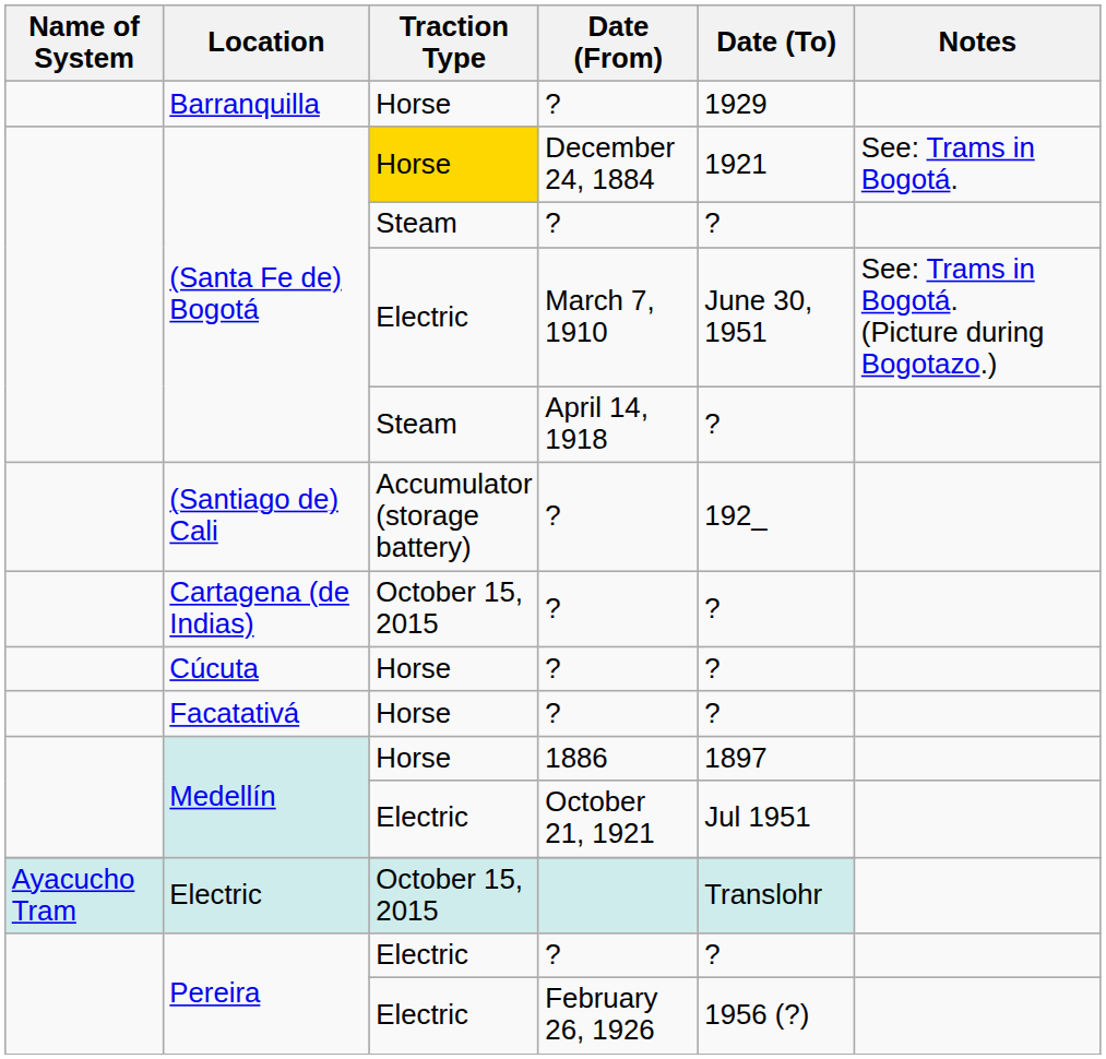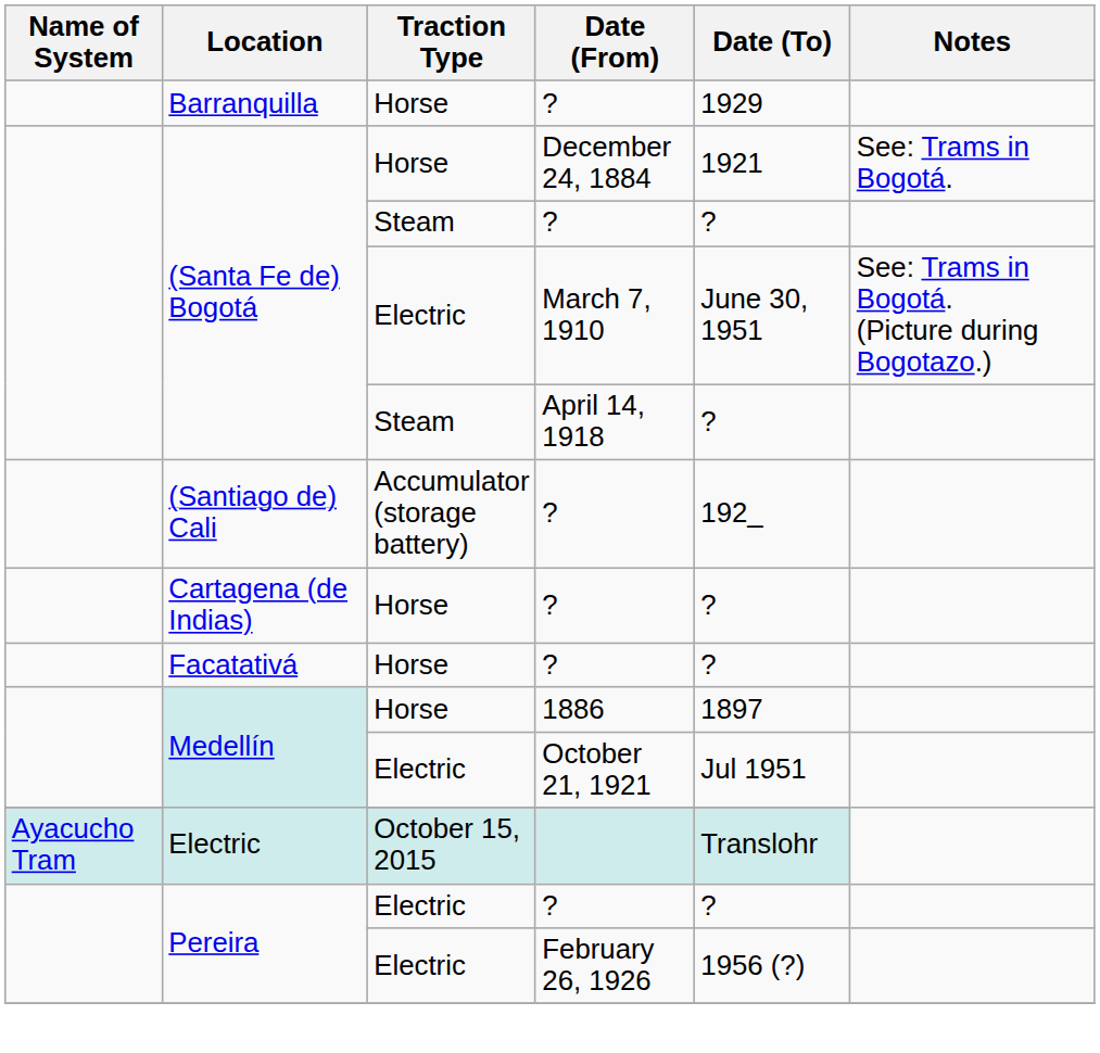 <table class="wikitable" width=100%>
 <tr>
 <th width=15%>Name of System</th>
 <th width=20%>Location</th>
 <th width=10%>Traction<br>Type</th>
 <th width=15%>Date (From)</th>
 <th width=15%>Date (To)</th>
 <th width=25%>Notes</th>
 </tr>
 <tr>
 <td> </td>
 <td><a href='#'>Barranquilla</a></td>
 <td>Horse</td>
 <td>?</td>
 <td>1929</td>
 <td> </td>
 </tr>
 <tr>
 <td rowspan="4"> </td>
 <td rowspan="4"><a href='#'>(Santa Fe de) Bogotá</a></td>
-<td style="background: gold;">Horse</td>
+<td>Horse</td>
 <td>December 24, 1884</td>
 <td>1921</td>
 <td>See: <a href='#'>Trams in Bogotá</a>.</td>
 </tr>
 <tr>
 <td>Steam</td>
 <td>?</td>
 <td>?</td>
 <td></td>
 </tr>
 <tr>
 <td>Electric</td>
 <td>March 7, 1910</td>
 <td>June 30, 1951</td>
 <td>See: <a href='#'>Trams in Bogotá</a>. <br>(Picture during <a href='#'>Bogotazo</a>.)</td>
 </tr>
 <tr>
 <td>Steam</td>
 <td>April 14, 1918</td>
 <td>?</td>
 <td></td>
 </tr>
 <tr>
 <td> </td>
 <td><a href='#'>(Santiago de) Cali</a></td>
 <td>Accumulator (storage battery)</td>
 <td>?</td>
 <td>192_</td>
 <td> </td>
 </tr>
 <tr>
 <td> </td>
 <td><a href='#'>Cartagena (de Indias)</a></td>
-<td>October 15, 2015</td>
-<td>?</td>
-<td>?</td>
-<td> </td>
-</tr>
-<tr>
-<td> </td>
-<td><a href='#'>Cúcuta</a></td>
 <td>Horse</td>
 <td>?</td>
 <td>?</td>
 <td> </td>
 </tr>
 <tr>
 <td> </td>
 <td><a href='#'>Facatativá</a></td>
 <td>Horse</td>
 <td>?</td>
 <td>?</td>
 <td> </td>
 </tr>
 <tr>
 <td rowspan="2"> </td>
 <td style="background:#CFECEC" rowspan="3"><a href='#'>Medellín</a></td>
 <td>Horse</td>
 <td>1886</td>
 <td>1897</td>
 <td> </td>
 </tr>
 <tr>
 <td>Electric</td>
 <td>October 21, 1921</td>
 <td>Jul 1951</td>
 <td> </td>
 </tr>
 <tr>
 </tr>
 <tr style="background:#CFECEC">
 <td><a href='#'>Ayacucho Tram</a></td>
 <td>Electric</td>
 <td>October 15, 2015</td>
 <td></td>
 <td>Translohr</td>
 </tr>
 <tr>
 <td rowspan="2"> </td>
 <td rowspan="2"><a href='#'>Pereira</a></td>
 <td>Electric</td>
 <td>?</td>
 <td>?</td>
 <td> </td>
 </tr>
 <tr>
 <td>Electric</td>
 <td>February 26, 1926</td>
 <td>1956 (?)</td>
 <td> </td>
 </tr>
 <tr>
 </tr>
 </table>
